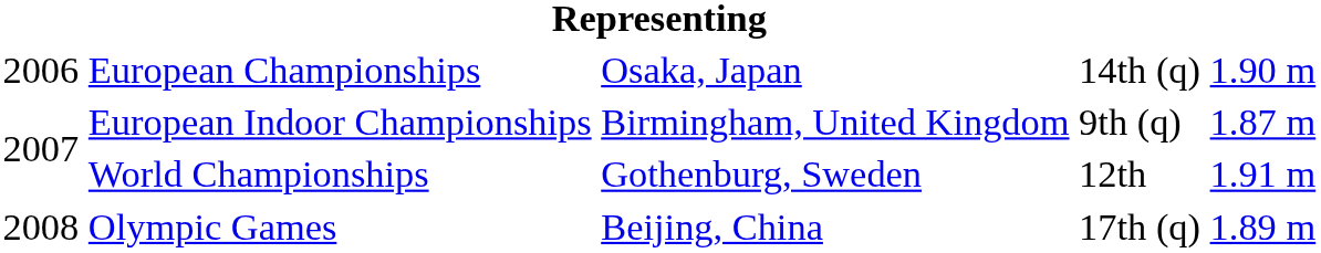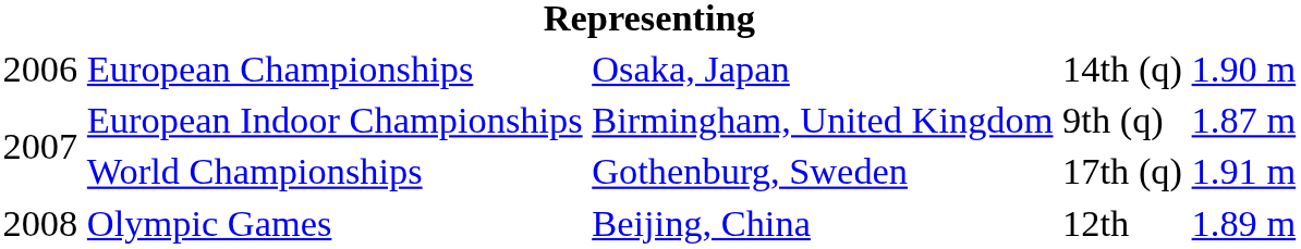 <table>
 <tr>
 <th colspan="5">Representing </th>
 </tr>
 <tr>
 <td>2006</td>
 <td><a href='#'>European Championships</a></td>
 <td><a href='#'>Osaka, Japan</a></td>
 <td>14th (q)</td>
 <td><a href='#'>1.90 m</a></td>
 </tr>
 <tr>
 <td rowspan=2>2007</td>
 <td><a href='#'>European Indoor Championships</a></td>
 <td><a href='#'>Birmingham, United Kingdom</a></td>
 <td>9th (q)</td>
 <td><a href='#'>1.87 m</a></td>
 </tr>
 <tr>
 <td><a href='#'>World Championships</a></td>
 <td><a href='#'>Gothenburg, Sweden</a></td>
-<td>12th</td>
+<td>17th (q)</td>
 <td><a href='#'>1.91 m</a></td>
 </tr>
 <tr>
 <td>2008</td>
 <td><a href='#'>Olympic Games</a></td>
 <td><a href='#'>Beijing, China</a></td>
-<td>17th (q)</td>
+<td>12th</td>
 <td><a href='#'>1.89 m</a></td>
 </tr>
 </table>
